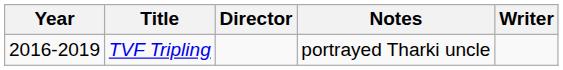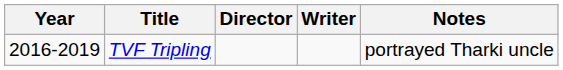 <table class="wikitable sortable ">
 <tr>
 <th>Year</th>
 <th>Title</th>
 <th>Director</th>
+<th>Writer</th>
 <th>Notes</th>
-<th>Writer</th>
 </tr>
 <tr>
 <td style="text-align:center;">2016-2019</td>
 <td><em><a href='#'>TVF Tripling</a></em></td>
 <td></td>
+<td></td>
 <td> portrayed Tharki uncle</td>
-<td></td>
 </tr>
 </table>
